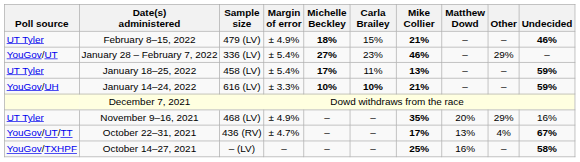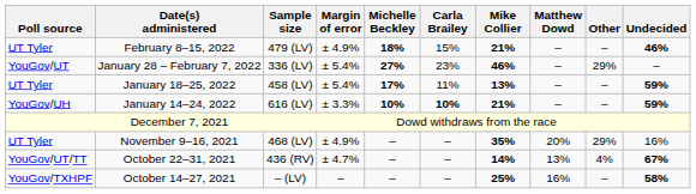 <table class="wikitable" style="font-size:90%;text-align:center;">
 <tr valign=bottom>
 <th>Poll source</th>
 <th>Date(s)<br>administered</th>
 <th>Sample<br>size</th>
 <th>Margin<br>of error</th>
 <th style="width:60px;">Michelle<br>Beckley</th>
 <th style="width:60px;">Carla<br>Brailey</th>
 <th style="width:60px;">Mike<br>Collier</th>
 <th style="width:60px;">Matthew<br>Dowd</th>
 <th>Other</th>
 <th>Undecided</th>
 </tr>
 <tr>
 <td style="text-align:left;"><a href='#'>UT Tyler</a></td>
 <td>February 8–15, 2022</td>
 <td>479 (LV)</td>
 <td>± 4.9%</td>
 <td><strong>18%</strong></td>
 <td>15%</td>
 <td><strong>21%</strong></td>
 <td>–</td>
 <td>–</td>
 <td><strong>46%</strong></td>
 </tr>
 <tr>
 <td style="text-align:left;"><a href='#'>YouGov</a>/<a href='#'>UT</a></td>
 <td>January 28 – February 7, 2022</td>
 <td>336 (LV)</td>
 <td>± 5.4%</td>
 <td><strong>27%</strong></td>
 <td>23%</td>
 <td><strong>46%</strong></td>
 <td>–</td>
 <td>29%</td>
 <td>–</td>
 </tr>
 <tr>
 <td style="text-align:left;"><a href='#'>UT Tyler</a></td>
 <td>January 18–25, 2022</td>
 <td>458 (LV)</td>
 <td>± 5.4%</td>
 <td><strong>17%</strong></td>
 <td>11%</td>
 <td><strong>13%</strong></td>
 <td>–</td>
 <td>–</td>
 <td><strong>59%</strong></td>
 </tr>
 <tr>
 <td style="text-align:left;"><a href='#'>YouGov</a>/<a href='#'>UH</a></td>
 <td>January 14–24, 2022</td>
 <td>616 (LV)</td>
 <td>± 3.3%</td>
 <td><strong>10%</strong></td>
 <td><strong>10%</strong></td>
 <td><strong>21%</strong></td>
 <td>–</td>
 <td>–</td>
 <td><strong>59%</strong></td>
 </tr>
 <tr>
 <td style="border-right-style:hidden; background:lightyellow;"></td>
 <td style="border-right-style:hidden; background:lightyellow;">December 7, 2021</td>
 <td colspan="17" style="background:lightyellow;">Dowd withdraws from the race</td>
 </tr>
 <tr>
 <td style="text-align:left;"><a href='#'>UT Tyler</a></td>
 <td>November 9–16, 2021</td>
 <td>468 (LV)</td>
 <td>± 4.9%</td>
 <td>–</td>
 <td>–</td>
 <td><strong>35%</strong></td>
 <td>20%</td>
 <td>29%</td>
 <td>16%</td>
 </tr>
 <tr>
 <td style="text-align:left;"><a href='#'>YouGov</a>/<a href='#'>UT</a>/<a href='#'>TT</a></td>
 <td>October 22–31, 2021</td>
 <td>436 (RV)</td>
 <td>± 4.7%</td>
 <td>–</td>
 <td>–</td>
-<td><strong>17%</strong></td>
+<td><strong>14%</strong></td>
 <td>13%</td>
 <td>4%</td>
 <td><strong>67%</strong></td>
 </tr>
 <tr>
 <td style="text-align:left;"><a href='#'>YouGov</a>/<a href='#'>TXHPF</a></td>
 <td>October 14–27, 2021</td>
 <td>– (LV)</td>
 <td>–</td>
 <td>–</td>
 <td>–</td>
 <td><strong>25%</strong></td>
 <td>16%</td>
 <td>–</td>
 <td><strong>58%</strong></td>
 </tr>
 </table>
